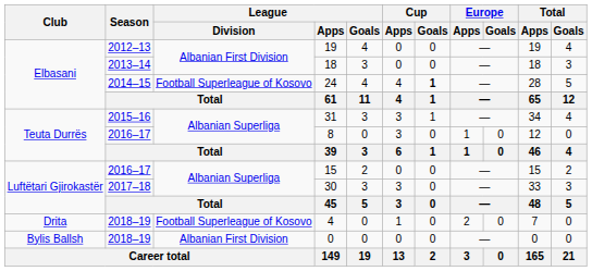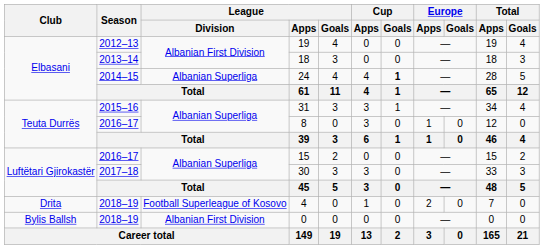 <table class="wikitable" style="text-align:center">
 <tr>
 <th rowspan="2">Club</th>
 <th rowspan="2">Season</th>
 <th colspan="3">League</th>
 <th colspan="2">Cup</th>
 <th colspan="2"><a href='#'>Europe</a></th>
 <th colspan="2">Total</th>
 </tr>
 <tr>
 <th>Division</th>
 <th>Apps</th>
 <th>Goals</th>
 <th>Apps</th>
 <th>Goals</th>
 <th>Apps</th>
 <th>Goals</th>
 <th>Apps</th>
 <th>Goals</th>
 </tr>
 <tr>
 <td rowspan="4"><a href='#'>Elbasani</a></td>
 <td><a href='#'>2012–13</a></td>
 <td rowspan="2"><a href='#'>Albanian First Division</a></td>
 <td>19</td>
 <td>4</td>
 <td>0</td>
 <td>0</td>
 <td colspan="2">—</td>
 <td>19</td>
 <td>4</td>
 </tr>
 <tr>
 <td><a href='#'>2013–14</a></td>
 <td>18</td>
 <td>3</td>
 <td>0</td>
 <td>0</td>
 <td colspan="2">—</td>
 <td>18</td>
 <td>3</td>
 </tr>
 <tr>
 <td><a href='#'>2014–15</a></td>
-<td rowspan="1"><a href='#'>Football Superleague of Kosovo</a></td>
+<td rowspan="1"><a href='#'>Albanian Superliga</a></td>
 <td>24</td>
 <td>4</td>
 <td>4</td>
 <td><strong>1</strong></td>
 <td colspan="2">—</td>
 <td>28</td>
 <td>5</td>
 </tr>
 <tr>
 <th colspan="2">Total</th>
 <th>61</th>
 <th>11</th>
 <th>4</th>
 <th>1</th>
 <th colspan="2">—</th>
 <th>65</th>
 <th>12</th>
 </tr>
 <tr>
 <td rowspan="3"><a href='#'>Teuta Durrës</a></td>
 <td><a href='#'>2015–16</a></td>
 <td rowspan="2"><a href='#'>Albanian Superliga</a></td>
 <td>31</td>
 <td>3</td>
 <td>3</td>
 <td>1</td>
 <td colspan="2">—</td>
 <td>34</td>
 <td>4</td>
 </tr>
 <tr>
 <td><a href='#'>2016–17</a></td>
 <td>8</td>
 <td>0</td>
 <td>3</td>
 <td>0</td>
 <td>1</td>
 <td>0</td>
 <td>12</td>
 <td>0</td>
 </tr>
 <tr>
 <th colspan="2">Total</th>
 <th>39</th>
 <th>3</th>
 <th>6</th>
 <th>1</th>
 <th>1</th>
 <th>0</th>
 <th>46</th>
 <th>4</th>
 </tr>
 <tr>
 <td rowspan="3"><a href='#'>Luftëtari Gjirokastër</a></td>
 <td><a href='#'>2016–17</a></td>
 <td rowspan="2"><a href='#'>Albanian Superliga</a></td>
 <td>15</td>
 <td>2</td>
 <td>0</td>
 <td>0</td>
 <td colspan="2">—</td>
 <td>15</td>
 <td>2</td>
 </tr>
 <tr>
 <td><a href='#'>2017–18</a></td>
 <td>30</td>
 <td>3</td>
 <td>3</td>
 <td>0</td>
 <td colspan="2">—</td>
 <td>33</td>
 <td>3</td>
 </tr>
 <tr>
 <th colspan="2">Total</th>
 <th>45</th>
 <th>5</th>
 <th>3</th>
 <th>0</th>
 <th colspan="2">—</th>
 <th>48</th>
 <th>5</th>
 </tr>
 <tr>
 <td rowspan="1"><a href='#'>Drita</a></td>
 <td><a href='#'>2018–19</a></td>
 <td rowspan="1"><a href='#'>Football Superleague of Kosovo</a></td>
 <td>4</td>
 <td>0</td>
 <td>1</td>
 <td>0</td>
 <td>2</td>
 <td>0</td>
 <td>7</td>
 <td>0</td>
 </tr>
 <tr>
 <td rowspan="1"><a href='#'>Bylis Ballsh</a></td>
 <td><a href='#'>2018–19</a></td>
 <td rowspan="1"><a href='#'>Albanian First Division</a></td>
 <td>0</td>
 <td>0</td>
 <td>0</td>
 <td>0</td>
 <td colspan="2">—</td>
 <td>0</td>
 <td>0</td>
 </tr>
 <tr>
 <th colspan="3">Career total</th>
 <th>149</th>
 <th>19</th>
 <th>13</th>
 <th>2</th>
 <th>3</th>
 <th>0</th>
 <th>165</th>
 <th>21</th>
 </tr>
 </table>
